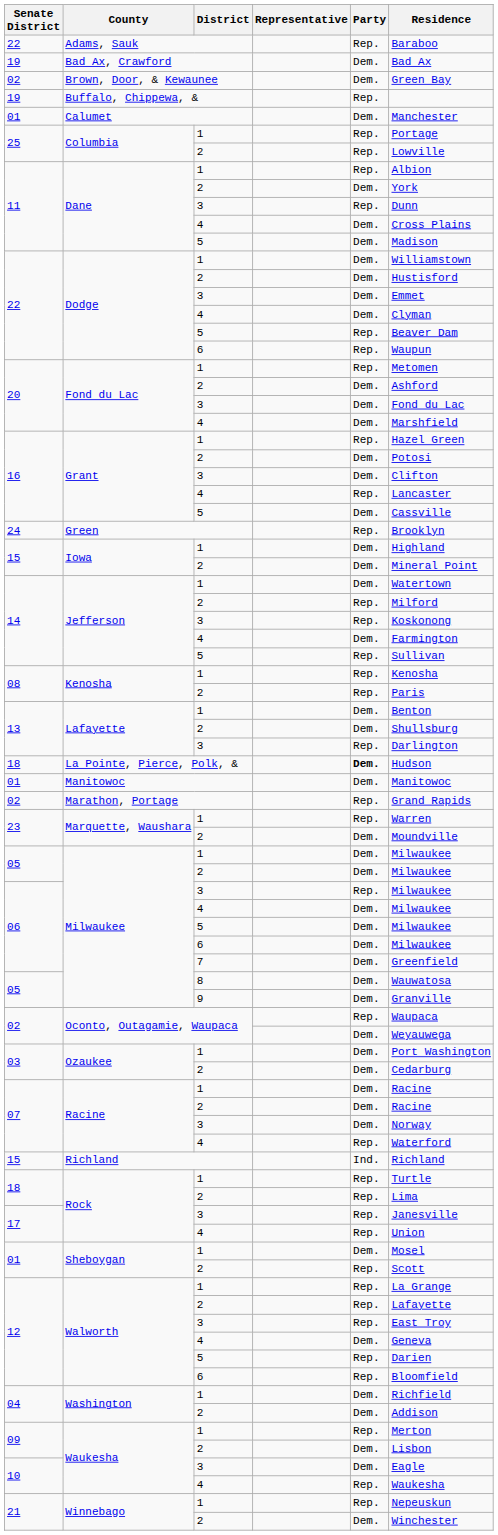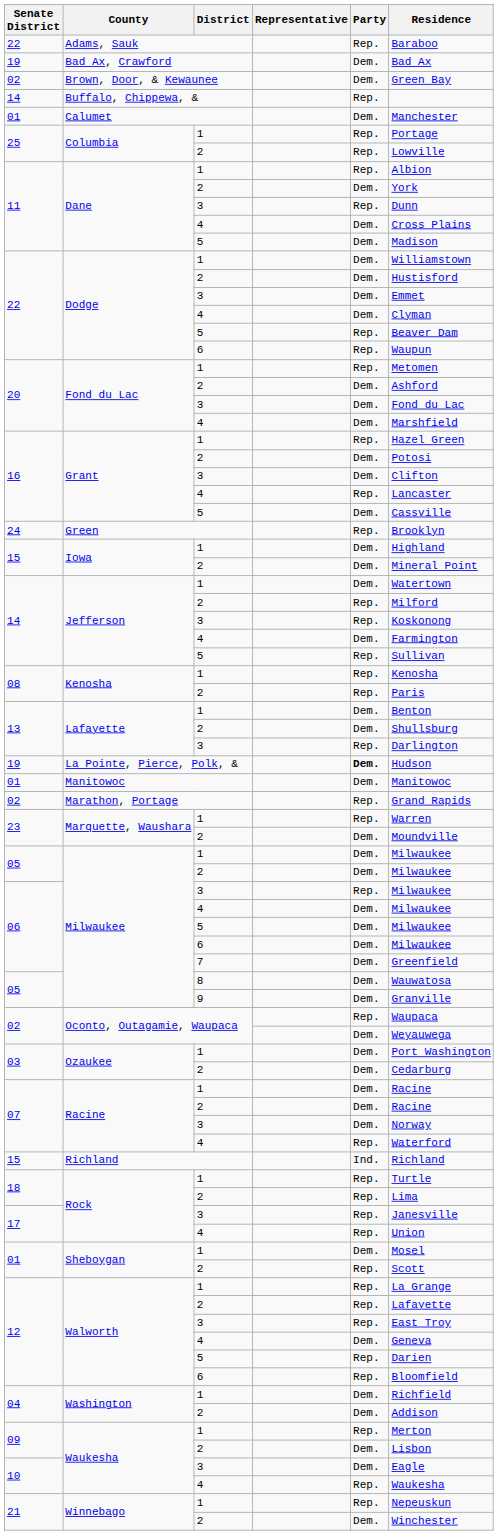 <table class="wikitable sortable">
 <tr>
 <th>Senate<br>District</th>
 <th>County</th>
 <th>District</th>
 <th>Representative</th>
 <th>Party</th>
 <th>Residence</th>
 </tr>
 <tr>
 <td><a href='#'>22</a></td>
 <td text-align="left" colspan="2"><a href='#'>Adams</a>, <a href='#'>Sauk</a></td>
 <td></td>
 <td>Rep.</td>
 <td><a href='#'>Baraboo</a></td>
 </tr>
 <tr>
 <td><a href='#'>19</a></td>
 <td text-align="left" colspan="2"><a href='#'>Bad Ax</a>, <a href='#'>Crawford</a></td>
 <td></td>
 <td>Dem.</td>
 <td><a href='#'>Bad Ax</a></td>
 </tr>
 <tr>
 <td><a href='#'>02</a></td>
 <td text-align="left" colspan="2"><a href='#'>Brown</a>, <a href='#'>Door</a>, & <a href='#'>Kewaunee</a></td>
 <td></td>
 <td>Dem.</td>
 <td><a href='#'>Green Bay</a></td>
 </tr>
 <tr>
-<td><a href='#'>19</a></td>
+<td><a href='#'>14</a></td>
 <td text-align="left" colspan="2"><a href='#'>Buffalo</a>, <a href='#'>Chippewa</a>, & </td>
 <td></td>
 <td>Rep.</td>
 <td></td>
 </tr>
 <tr>
 <td><a href='#'>01</a></td>
 <td text-align="left" colspan="2"><a href='#'>Calumet</a></td>
 <td></td>
 <td>Dem.</td>
 <td><a href='#'>Manchester</a></td>
 </tr>
 <tr>
 <td rowspan="2"><a href='#'>25</a></td>
 <td text-align="left" rowspan="2"><a href='#'>Columbia</a></td>
 <td>1</td>
 <td></td>
 <td>Rep.</td>
 <td><a href='#'>Portage</a></td>
 </tr>
 <tr>
 <td>2</td>
 <td></td>
 <td>Rep.</td>
 <td><a href='#'>Lowville</a></td>
 </tr>
 <tr>
 <td rowspan="5"><a href='#'>11</a></td>
 <td text-align="left" rowspan="5"><a href='#'>Dane</a></td>
 <td>1</td>
 <td></td>
 <td>Rep.</td>
 <td><a href='#'>Albion</a></td>
 </tr>
 <tr>
 <td>2</td>
 <td></td>
 <td>Dem.</td>
 <td><a href='#'>York</a></td>
 </tr>
 <tr>
 <td>3</td>
 <td></td>
 <td>Rep.</td>
 <td><a href='#'>Dunn</a></td>
 </tr>
 <tr>
 <td>4</td>
 <td></td>
 <td>Dem.</td>
 <td><a href='#'>Cross Plains</a></td>
 </tr>
 <tr>
 <td>5</td>
 <td></td>
 <td>Dem.</td>
 <td><a href='#'>Madison</a></td>
 </tr>
 <tr>
 <td rowspan="6"><a href='#'>22</a></td>
 <td text-align="left" rowspan="6"><a href='#'>Dodge</a></td>
 <td>1</td>
 <td></td>
 <td>Dem.</td>
 <td><a href='#'>Williamstown</a></td>
 </tr>
 <tr>
 <td>2</td>
 <td></td>
 <td>Dem.</td>
 <td><a href='#'>Hustisford</a></td>
 </tr>
 <tr>
 <td>3</td>
 <td></td>
 <td>Dem.</td>
 <td><a href='#'>Emmet</a></td>
 </tr>
 <tr>
 <td>4</td>
 <td></td>
 <td>Dem.</td>
 <td><a href='#'>Clyman</a></td>
 </tr>
 <tr>
 <td>5</td>
 <td></td>
 <td>Rep.</td>
 <td><a href='#'>Beaver Dam</a></td>
 </tr>
 <tr>
 <td>6</td>
 <td></td>
 <td>Rep.</td>
 <td><a href='#'>Waupun</a></td>
 </tr>
 <tr>
 <td rowspan="4"><a href='#'>20</a></td>
 <td text-align="left" rowspan="4"><a href='#'>Fond du Lac</a></td>
 <td>1</td>
 <td></td>
 <td>Rep.</td>
 <td><a href='#'>Metomen</a></td>
 </tr>
 <tr>
 <td>2</td>
 <td></td>
 <td>Dem.</td>
 <td><a href='#'>Ashford</a></td>
 </tr>
 <tr>
 <td>3</td>
 <td></td>
 <td>Dem.</td>
 <td><a href='#'>Fond du Lac</a></td>
 </tr>
 <tr>
 <td>4</td>
 <td></td>
 <td>Dem.</td>
 <td><a href='#'>Marshfield</a></td>
 </tr>
 <tr>
 <td rowspan="5"><a href='#'>16</a></td>
 <td text-align="left" rowspan="5"><a href='#'>Grant</a></td>
 <td>1</td>
 <td></td>
 <td>Rep.</td>
 <td><a href='#'>Hazel Green</a></td>
 </tr>
 <tr>
 <td>2</td>
 <td></td>
 <td>Dem.</td>
 <td><a href='#'>Potosi</a></td>
 </tr>
 <tr>
 <td>3</td>
 <td></td>
 <td>Dem.</td>
 <td><a href='#'>Clifton</a></td>
 </tr>
 <tr>
 <td>4</td>
 <td></td>
 <td>Rep.</td>
 <td><a href='#'>Lancaster</a></td>
 </tr>
 <tr>
 <td>5</td>
 <td></td>
 <td>Dem.</td>
 <td><a href='#'>Cassville</a></td>
 </tr>
 <tr>
 <td><a href='#'>24</a></td>
 <td text-align="left" colspan="2"><a href='#'>Green</a></td>
 <td></td>
 <td>Rep.</td>
 <td><a href='#'>Brooklyn</a></td>
 </tr>
 <tr>
 <td rowspan="2"><a href='#'>15</a></td>
 <td text-align="left" rowspan="2"><a href='#'>Iowa</a></td>
 <td>1</td>
 <td></td>
 <td>Dem.</td>
 <td><a href='#'>Highland</a></td>
 </tr>
 <tr>
 <td>2</td>
 <td></td>
 <td>Dem.</td>
 <td><a href='#'>Mineral Point</a></td>
 </tr>
 <tr>
 <td rowspan="5"><a href='#'>14</a></td>
 <td text-align="left" rowspan="5"><a href='#'>Jefferson</a></td>
 <td>1</td>
 <td></td>
 <td>Dem.</td>
 <td><a href='#'>Watertown</a></td>
 </tr>
 <tr>
 <td>2</td>
 <td></td>
 <td>Rep.</td>
 <td><a href='#'>Milford</a></td>
 </tr>
 <tr>
 <td>3</td>
 <td></td>
 <td>Rep.</td>
 <td><a href='#'>Koskonong</a></td>
 </tr>
 <tr>
 <td>4</td>
 <td></td>
 <td>Dem.</td>
 <td><a href='#'>Farmington</a></td>
 </tr>
 <tr>
 <td>5</td>
 <td></td>
 <td>Rep.</td>
 <td><a href='#'>Sullivan</a></td>
 </tr>
 <tr>
 <td rowspan="2"><a href='#'>08</a></td>
 <td text-align="left"  rowspan="2"><a href='#'>Kenosha</a></td>
 <td>1</td>
 <td></td>
 <td>Rep.</td>
 <td><a href='#'>Kenosha</a></td>
 </tr>
 <tr>
 <td>2</td>
 <td></td>
 <td>Rep.</td>
 <td><a href='#'>Paris</a></td>
 </tr>
 <tr>
 <td rowspan="3"><a href='#'>13</a></td>
 <td text-align="left" rowspan="3"><a href='#'>Lafayette</a></td>
 <td>1</td>
 <td></td>
 <td>Dem.</td>
 <td><a href='#'>Benton</a></td>
 </tr>
 <tr>
 <td>2</td>
 <td></td>
 <td>Dem.</td>
 <td><a href='#'>Shullsburg</a></td>
 </tr>
 <tr>
 <td>3</td>
 <td></td>
 <td>Rep.</td>
 <td><a href='#'>Darlington</a></td>
 </tr>
 <tr>
-<td><a href='#'>18</a></td>
+<td><a href='#'>19</a></td>
 <td text-align="left" colspan="2"><a href='#'>La Pointe</a>, <a href='#'>Pierce</a>, <a href='#'>Polk</a>, & </td>
 <td></td>
 <td><strong>Dem.</strong></td>
 <td><a href='#'>Hudson</a></td>
 </tr>
 <tr>
 <td><a href='#'>01</a></td>
 <td text-align="left" colspan="2"><a href='#'>Manitowoc</a></td>
 <td></td>
 <td>Dem.</td>
 <td><a href='#'>Manitowoc</a></td>
 </tr>
 <tr>
 <td><a href='#'>02</a></td>
 <td text-align="left" colspan="2"><a href='#'>Marathon</a>, <a href='#'>Portage</a></td>
 <td></td>
 <td>Rep.</td>
 <td><a href='#'>Grand Rapids</a></td>
 </tr>
 <tr>
 <td rowspan="2"><a href='#'>23</a></td>
 <td text-align="left" rowspan="2"><a href='#'>Marquette</a>, <a href='#'>Waushara</a></td>
 <td>1</td>
 <td></td>
 <td>Rep.</td>
 <td><a href='#'>Warren</a></td>
 </tr>
 <tr>
 <td>2</td>
 <td></td>
 <td>Dem.</td>
 <td><a href='#'>Moundville</a></td>
 </tr>
 <tr>
 <td rowspan="2"><a href='#'>05</a></td>
 <td text-align="left" rowspan="9"><a href='#'>Milwaukee</a></td>
 <td>1</td>
 <td></td>
 <td>Dem.</td>
 <td><a href='#'>Milwaukee</a></td>
 </tr>
 <tr>
 <td>2</td>
 <td></td>
 <td>Dem.</td>
 <td><a href='#'>Milwaukee</a></td>
 </tr>
 <tr>
 <td rowspan="5"><a href='#'>06</a></td>
 <td>3</td>
 <td></td>
 <td>Rep.</td>
 <td><a href='#'>Milwaukee</a></td>
 </tr>
 <tr>
 <td>4</td>
 <td></td>
 <td>Dem.</td>
 <td><a href='#'>Milwaukee</a></td>
 </tr>
 <tr>
 <td>5</td>
 <td></td>
 <td>Dem.</td>
 <td><a href='#'>Milwaukee</a></td>
 </tr>
 <tr>
 <td>6</td>
 <td></td>
 <td>Dem.</td>
 <td><a href='#'>Milwaukee</a></td>
 </tr>
 <tr>
 <td>7</td>
 <td></td>
 <td>Dem.</td>
 <td><a href='#'>Greenfield</a></td>
 </tr>
 <tr>
 <td rowspan="2"><a href='#'>05</a></td>
 <td>8</td>
 <td></td>
 <td>Dem.</td>
 <td><a href='#'>Wauwatosa</a></td>
 </tr>
 <tr>
 <td>9</td>
 <td></td>
 <td>Dem.</td>
 <td><a href='#'>Granville</a></td>
 </tr>
 <tr>
 <td rowspan="2"><a href='#'>02</a></td>
 <td text-align="left" colspan="2" rowspan="2"><a href='#'>Oconto</a>, <a href='#'>Outagamie</a>, <a href='#'>Waupaca</a></td>
 <td> </td>
 <td>Rep.</td>
 <td><a href='#'>Waupaca</a></td>
 </tr>
 <tr>
 <td> </td>
 <td>Dem.</td>
 <td><a href='#'>Weyauwega</a></td>
 </tr>
 <tr>
 <td rowspan="2"><a href='#'>03</a></td>
 <td text-align="left" rowspan="2"><a href='#'>Ozaukee</a></td>
 <td>1</td>
 <td></td>
 <td>Dem.</td>
 <td><a href='#'>Port Washington</a></td>
 </tr>
 <tr>
 <td>2</td>
 <td></td>
 <td>Dem.</td>
 <td><a href='#'>Cedarburg</a></td>
 </tr>
 <tr>
 <td rowspan="4"><a href='#'>07</a></td>
 <td text-align="left" rowspan="4"><a href='#'>Racine</a></td>
 <td>1</td>
 <td></td>
 <td>Dem.</td>
 <td><a href='#'>Racine</a></td>
 </tr>
 <tr>
 <td>2</td>
 <td></td>
 <td>Dem.</td>
 <td><a href='#'>Racine</a></td>
 </tr>
 <tr>
 <td>3</td>
 <td></td>
 <td>Dem.</td>
 <td><a href='#'>Norway</a></td>
 </tr>
 <tr>
 <td>4</td>
 <td></td>
 <td>Rep.</td>
 <td><a href='#'>Waterford</a></td>
 </tr>
 <tr>
 <td><a href='#'>15</a></td>
 <td text-align="left" colspan="2"><a href='#'>Richland</a></td>
 <td></td>
 <td>Ind.</td>
 <td><a href='#'>Richland</a></td>
 </tr>
 <tr>
 <td rowspan="2"><a href='#'>18</a></td>
 <td text-align="left" rowspan="4"><a href='#'>Rock</a></td>
 <td>1</td>
 <td></td>
 <td>Rep.</td>
 <td><a href='#'>Turtle</a></td>
 </tr>
 <tr>
 <td>2</td>
 <td></td>
 <td>Rep.</td>
 <td><a href='#'>Lima</a></td>
 </tr>
 <tr>
 <td rowspan="2"><a href='#'>17</a></td>
 <td>3</td>
 <td></td>
 <td>Rep.</td>
 <td><a href='#'>Janesville</a></td>
 </tr>
 <tr>
 <td>4</td>
 <td></td>
 <td>Rep.</td>
 <td><a href='#'>Union</a></td>
 </tr>
 <tr>
 <td rowspan="2"><a href='#'>01</a></td>
 <td text-align="left" rowspan="2"><a href='#'>Sheboygan</a></td>
 <td>1</td>
 <td></td>
 <td>Dem.</td>
 <td><a href='#'>Mosel</a></td>
 </tr>
 <tr>
 <td>2</td>
 <td></td>
 <td>Rep.</td>
 <td><a href='#'>Scott</a></td>
 </tr>
 <tr>
 <td rowspan="6"><a href='#'>12</a></td>
 <td text-align="left" rowspan="6"><a href='#'>Walworth</a></td>
 <td>1</td>
 <td></td>
 <td>Rep.</td>
 <td><a href='#'>La Grange</a></td>
 </tr>
 <tr>
 <td>2</td>
 <td></td>
 <td>Rep.</td>
 <td><a href='#'>Lafayette</a></td>
 </tr>
 <tr>
 <td>3</td>
 <td></td>
 <td>Rep.</td>
 <td><a href='#'>East Troy</a></td>
 </tr>
 <tr>
 <td>4</td>
 <td></td>
 <td>Dem.</td>
 <td><a href='#'>Geneva</a></td>
 </tr>
 <tr>
 <td>5</td>
 <td></td>
 <td>Rep.</td>
 <td><a href='#'>Darien</a></td>
 </tr>
 <tr>
 <td>6</td>
 <td></td>
 <td>Rep.</td>
 <td><a href='#'>Bloomfield</a></td>
 </tr>
 <tr>
 <td rowspan="2"><a href='#'>04</a></td>
 <td text-align="left" rowspan="2"><a href='#'>Washington</a></td>
 <td>1</td>
 <td></td>
 <td>Dem.</td>
 <td><a href='#'>Richfield</a></td>
 </tr>
 <tr>
 <td>2</td>
 <td></td>
 <td>Dem.</td>
 <td><a href='#'>Addison</a></td>
 </tr>
 <tr>
 <td rowspan="2"><a href='#'>09</a></td>
 <td text-align="left" rowspan="4"><a href='#'>Waukesha</a></td>
 <td>1</td>
 <td></td>
 <td>Rep.</td>
 <td><a href='#'>Merton</a></td>
 </tr>
 <tr>
 <td>2</td>
 <td></td>
 <td>Dem.</td>
 <td><a href='#'>Lisbon</a></td>
 </tr>
 <tr>
 <td rowspan="2"><a href='#'>10</a></td>
 <td>3</td>
 <td></td>
 <td>Dem.</td>
 <td><a href='#'>Eagle</a></td>
 </tr>
 <tr>
 <td>4</td>
 <td></td>
 <td>Rep.</td>
 <td><a href='#'>Waukesha</a></td>
 </tr>
 <tr>
 <td rowspan="2"><a href='#'>21</a></td>
 <td text-align="left" rowspan="2"><a href='#'>Winnebago</a></td>
 <td>1</td>
 <td></td>
 <td>Rep.</td>
 <td><a href='#'>Nepeuskun</a></td>
 </tr>
 <tr>
 <td>2</td>
 <td></td>
 <td>Dem.</td>
 <td><a href='#'>Winchester</a></td>
 </tr>
 </table>
